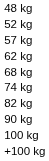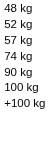 <table>
 <tr>
 <td>48 kg</td>
 <td></td>
 <td></td>
 <td></td>
 </tr>
 <tr>
 <td>52 kg</td>
 <td></td>
 <td></td>
 <td></td>
 </tr>
 <tr>
 <td>57 kg</td>
 <td></td>
 <td></td>
 <td></td>
 </tr>
 <tr>
-<td>62 kg</td>
-<td></td>
-<td></td>
-<td></td>
-</tr>
-<tr>
-<td>68 kg</td>
-<td></td>
-<td></td>
-<td></td>
-</tr>
-<tr>
 <td>74 kg</td>
-<td></td>
-<td></td>
-<td></td>
-</tr>
-<tr>
-<td>82 kg</td>
 <td></td>
 <td></td>
 <td></td>
 </tr>
 <tr>
 <td>90 kg</td>
 <td></td>
 <td></td>
 <td></td>
 </tr>
 <tr>
 <td>100 kg</td>
 <td></td>
 <td></td>
 <td></td>
 </tr>
 <tr>
 <td>+100 kg</td>
 <td></td>
 <td></td>
 <td></td>
 </tr>
 <tr>
 </tr>
 </table>
